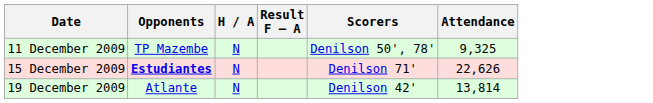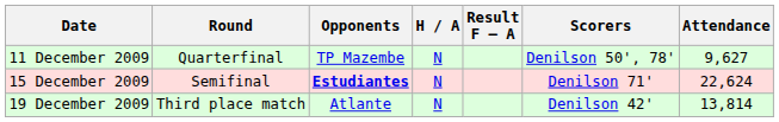 <table class="wikitable" style="text-align:center">
 <tr>
 <th>Date</th>
+<th>Round</th>
 <th>Opponents</th>
 <th>H / A</th>
 <th>Result<br>F – A</th>
 <th>Scorers</th>
 <th>Attendance</th>
 </tr>
 <tr style="background:#dfd;">
 <td>11 December 2009</td>
+<td>Quarterfinal</td>
 <td> <a href='#'>TP Mazembe</a></td>
 <td><a href='#'>N</a></td>
 <td></td>
 <td><a href='#'>Denilson</a> 50', 78'</td>
-<td>9,325</td>
+<td>9,627</td>
 </tr>
 <tr style="background:#fdd;">
 <td>15 December 2009</td>
+<td>Semifinal</td>
 <td><strong> <a href='#'>Estudiantes</a></strong></td>
 <td><a href='#'>N</a></td>
 <td></td>
 <td><a href='#'>Denilson</a> 71'</td>
-<td>22,626</td>
+<td>22,624</td>
 </tr>
 <tr style="background:#dfd;">
 <td>19 December 2009</td>
+<td>Third place match</td>
 <td> <a href='#'>Atlante</a></td>
 <td><a href='#'>N</a></td>
 <td></td>
 <td><a href='#'>Denilson</a> 42'</td>
 <td>13,814</td>
 </tr>
 </table>
